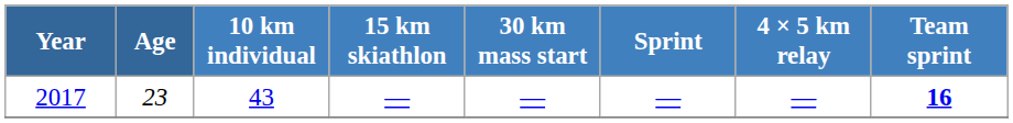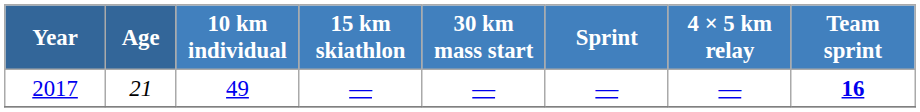 <table class="wikitable" style="font-size:95%; text-align:center; border:grey solid 1px; border-collapse:collapse; background:#ffffff;">
 <tr>
 <th style="background-color:#369; color:white; width:60px;"> Year </th>
 <th style="background-color:#369; color:white; width:40px;"> Age </th>
 <th style="background-color:#4180be; color:white; width:75px;"> 10 km <br>individual</th>
 <th style="background-color:#4180be; color:white; width:75px;"> 15 km <br> skiathlon </th>
 <th style="background-color:#4180be; color:white; width:75px;"> 30 km <br>mass start</th>
 <th style="background-color:#4180be; color:white; width:75px;"> Sprint </th>
 <th style="background-color:#4180be; color:white; width:75px;"> 4 × 5 km <br> relay </th>
 <th style="background-color:#4180be; color:white; width:75px;"> Team <br> sprint </th>
 </tr>
 <tr>
 <td><a href='#'>2017</a></td>
-<td><em>23</em></td>
-<td><a href='#'>43</a></td>
+<td><em>21</em></td>
+<td><a href='#'>49</a></td>
 <td><a href='#'>—</a></td>
 <td><a href='#'>—</a></td>
 <td><a href='#'>—</a></td>
 <td><a href='#'>—</a></td>
 <td><strong><a href='#'>16</a></strong></td>
 </tr>
 <tr>
 </tr>
 </table>
